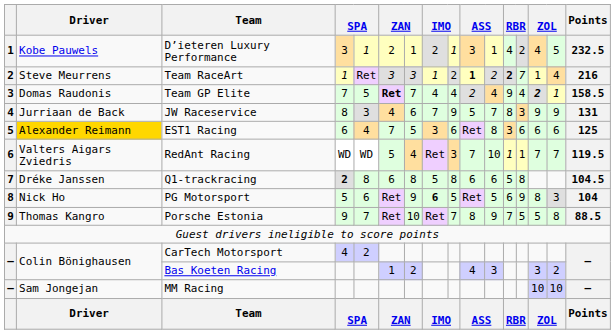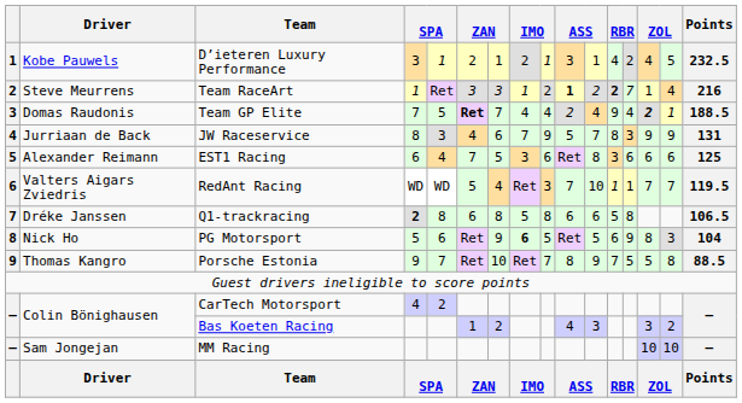 <table class="wikitable" style="font-size:85%; text-align:center">
 <tr>
 <th></th>
 <th>Driver</th>
 <th>Team</th>
 <th colspan="2"><br><a href='#'>SPA</a></th>
 <th colspan="2"><br><a href='#'>ZAN</a></th>
 <th colspan="2"><br><a href='#'>IMO</a></th>
 <th colspan="2"><br><a href='#'>ASS</a></th>
 <th colspan="2"><br><a href='#'>RBR</a></th>
 <th colspan="2"><br><a href='#'>ZOL</a></th>
 <th>Points</th>
 </tr>
 <tr>
 <th>1</th>
 <td align="left"> <a href='#'>Kobe Pauwels</a></td>
 <td align="left"> D’ieteren Luxury Performance</td>
 <td style="background:#ffdf9f">3</td>
 <td style="background:#ffffbf"><em>1</em></td>
 <td style="background:#ffffbf">2</td>
 <td style="background:#ffffbf">1</td>
 <td style="background:#dfdfdf">2</td>
 <td style="background:#ffffbf"><em>1</em></td>
 <td style="background:#ffdf9f">3</td>
 <td style="background:#ffffbf">1</td>
 <td style="background:#dfffdf">4</td>
 <td style="background:#dfdfdf">2</td>
 <td style="background:#ffdf9f">4</td>
 <td style="background:#dfffdf">5</td>
 <th>232.5</th>
 </tr>
 <tr>
 <th>2</th>
 <td align="left"> Steve Meurrens</td>
 <td align="left"> Team RaceArt</td>
 <td style="background:#ffffbf"><em>1</em></td>
 <td style="background:#efcfff">Ret</td>
 <td style="background:#dfdfdf"><em>3</em></td>
 <td style="background:#dfdfdf"><em>3</em></td>
 <td style="background:#ffffbf"><em>1</em></td>
 <td style="background:#dfdfdf">2</td>
 <td style="background:#ffffbf"><strong>1</strong></td>
 <td style="background:#dfdfdf"><em>2</em></td>
 <td style="background:#dfdfdf"><strong>2</strong></td>
 <td style="background:#dfffdf"><em>7</em></td>
 <td style="background:#ffffbf">1</td>
 <td style="background:#ffdf9f">4</td>
 <th>216</th>
 </tr>
 <tr>
 <th>3</th>
 <td align="left"> Domas Raudonis</td>
 <td align="left"> Team GP Elite</td>
 <td style="background:#dfffdf">7</td>
 <td style="background:#dfffdf">5</td>
 <td style="background:#efcfff"><strong>Ret</strong></td>
 <td style="background:#dfffdf">7</td>
 <td style="background:#dfffdf">4</td>
 <td style="background:#dfffdf">4</td>
 <td style="background:#dfdfdf"><em>2</em></td>
 <td style="background:#ffdf9f">4</td>
 <td style="background:#dfffdf">9</td>
 <td style="background:#dfffdf">4</td>
 <td style="background:#dfdfdf"><strong><em>2</em></strong></td>
 <td style="background:#ffffbf"><em>1</em></td>
-<th>158.5</th>
+<th>188.5</th>
 </tr>
 <tr>
 <th>4</th>
 <td align="left"> Jurriaan de Back</td>
 <td align="left"> JW Raceservice</td>
 <td style="background:#dfffdf">8</td>
 <td style="background:#dfdfdf">3</td>
 <td style="background:#ffdf9f">4</td>
 <td style="background:#dfffdf">6</td>
 <td style="background:#dfffdf">7</td>
 <td style="background:#dfffdf">9</td>
 <td style="background:#dfffdf">5</td>
 <td style="background:#dfffdf">7</td>
 <td style="background:#dfffdf">8</td>
 <td style="background:#ffdf9f">3</td>
 <td style="background:#dfffdf">9</td>
 <td style="background:#dfffdf">9</td>
 <th>131</th>
 </tr>
 <tr>
 <th>5</th>
-<td align="left" style="background: gold;"> Alexander Reimann</td>
+<td align="left"> Alexander Reimann</td>
 <td align="left" nowrap=""> EST1 Racing</td>
 <td style="background:#dfffdf">6</td>
 <td style="background:#ffdf9f">4</td>
 <td style="background:#dfffdf">7</td>
 <td style="background:#dfffdf">5</td>
 <td style="background:#ffdf9f">3</td>
 <td style="background:#dfffdf">6</td>
 <td style="background:#efcfff">Ret</td>
 <td style="background:#dfffdf">8</td>
 <td style="background:#ffdf9f">3</td>
 <td style="background:#dfffdf">6</td>
 <td style="background:#dfffdf">6</td>
 <td style="background:#dfffdf">6</td>
 <th>125</th>
 </tr>
 <tr>
 <th>6</th>
 <td align="left"> Valters Aigars Zviedris</td>
 <td align="left"> RedAnt Racing</td>
 <td style="background:#ffffff">WD</td>
 <td style="background:#ffffff">WD</td>
 <td style="background:#dfffdf">5</td>
 <td style="background:#ffdf9f">4</td>
 <td style="background:#efcfff">Ret</td>
 <td style="background:#ffdf9f">3</td>
 <td style="background:#dfffdf">7</td>
 <td style="background:#dfffdf">10</td>
 <td style="background:#ffffbf"><em>1</em></td>
 <td style="background:#ffffbf">1</td>
 <td style="background:#dfffdf">7</td>
 <td style="background:#dfffdf">7</td>
 <th>119.5</th>
 </tr>
 <tr>
 <th>7</th>
 <td align="left" nowrap=""> Dréke Janssen</td>
 <td nowrap="" align="left"> Q1-trackracing</td>
 <td style="background:#dfdfdf"><strong>2</strong></td>
 <td style="background:#dfffdf">8</td>
 <td style="background:#dfffdf">6</td>
 <td style="background:#dfffdf">8</td>
 <td style="background:#dfffdf">5</td>
 <td style="background:#dfffdf">8</td>
 <td style="background:#dfffdf">6</td>
 <td style="background:#dfffdf">6</td>
 <td style="background:#dfffdf">5</td>
 <td style="background:#dfffdf">8</td>
 <td></td>
 <td></td>
-<th>104.5</th>
+<th>106.5</th>
 </tr>
 <tr>
 <th>8</th>
 <td align="left"> Nick Ho</td>
 <td align="left"> PG Motorsport</td>
 <td style="background:#dfffdf">5</td>
 <td style="background:#dfffdf">6</td>
 <td style="background:#efcfff">Ret</td>
 <td style="background:#dfffdf">9</td>
 <td style="background:#dfffdf"><strong>6</strong></td>
 <td style="background:#dfffdf">5</td>
 <td style="background:#efcfff">Ret</td>
 <td style="background:#dfffdf">5</td>
 <td style="background:#dfffdf">6</td>
 <td style="background:#dfffdf">9</td>
 <td style="background:#dfffdf">8</td>
 <td style="background:#dfdfdf">3</td>
 <th>104</th>
 </tr>
 <tr>
 <th>9</th>
 <td align="left"> Thomas Kangro</td>
 <td align="left"> Porsche Estonia</td>
 <td style="background:#dfffdf">9</td>
 <td style="background:#dfffdf">7</td>
 <td style="background:#efcfff">Ret</td>
 <td style="background:#dfffdf">10</td>
 <td style="background:#efcfff">Ret</td>
 <td style="background:#dfffdf">7</td>
 <td style="background:#dfffdf">8</td>
 <td style="background:#dfffdf">9</td>
 <td style="background:#dfffdf">7</td>
 <td style="background:#dfffdf">5</td>
 <td style="background:#dfffdf">5</td>
 <td style="background:#dfffdf">8</td>
 <th>88.5</th>
 </tr>
 <tr>
 <td colspan="16"><em>Guest drivers ineligible to score points</em></td>
 </tr>
 <tr>
 <th rowspan="2">–</th>
 <td rowspan="2" align="left"> Colin Bönighausen</td>
 <td align="left"> CarTech Motorsport</td>
 <td style="background:#cfcfff">4</td>
 <td style="background:#cfcfff">2</td>
 <td></td>
 <td></td>
 <td></td>
 <td></td>
 <td></td>
 <td></td>
 <td></td>
 <td></td>
 <td></td>
 <td></td>
 <th rowspan="2">–</th>
 </tr>
 <tr>
 <td align="left"> <a href='#'>Bas Koeten Racing</a></td>
 <td></td>
 <td></td>
 <td style="background:#cfcfff">1</td>
 <td style="background:#cfcfff">2</td>
 <td></td>
 <td></td>
 <td style="background:#cfcfff">4</td>
 <td style="background:#cfcfff">3</td>
 <td></td>
 <td></td>
 <td style="background:#cfcfff">3</td>
 <td style="background:#cfcfff">2</td>
 </tr>
 <tr>
 <th>–</th>
 <td align="left"> Sam Jongejan</td>
 <td align="left"> MM Racing</td>
 <td></td>
 <td></td>
 <td></td>
 <td></td>
 <td></td>
 <td></td>
 <td></td>
 <td></td>
 <td></td>
 <td></td>
 <td style="background:#cfcfff">10</td>
 <td style="background:#cfcfff">10</td>
 <th>–</th>
 </tr>
 <tr>
 <th></th>
 <th>Driver</th>
 <th>Team</th>
 <th colspan="2"><br><a href='#'>SPA</a></th>
 <th colspan="2"><br><a href='#'>ZAN</a></th>
 <th colspan="2"><br><a href='#'>IMO</a></th>
 <th colspan="2"><br><a href='#'>ASS</a></th>
 <th colspan="2"><br><a href='#'>RBR</a></th>
 <th colspan="2"><br><a href='#'>ZOL</a></th>
 <th>Points</th>
 </tr>
 </table>
